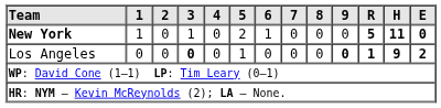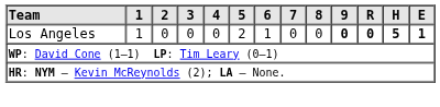 <table border=1 cellspacing=0 width=425 style="margin-left:3em;">
 <tr style="text-align:center; background-color:#e6e6e6;">
 <th align=left width=28%>Team</th>
 <th width=6%>1</th>
 <th width=6%>2</th>
 <th width=6%>3</th>
 <th width=6%>4</th>
 <th width=6%>5</th>
 <th width=6%>6</th>
 <th width=6%>7</th>
 <th width=6%>8</th>
 <th width=6%>9</th>
 <th width=6%>R</th>
 <th width=6%>H</th>
 <th width=6%>E</th>
 </tr>
 <tr style="text-align:center;">
-<td align=left><strong>New York</strong></td>
+<td align=left>Los Angeles</td>
 <td>1</td>
 <td>0</td>
-<td>1</td>
+<td>0</td>
 <td>0</td>
 <td>2</td>
 <td>1</td>
 <td>0</td>
 <td>0</td>
-<td>0</td>
+<td><strong>0</strong></td>
+<td><strong>0</strong></td>
 <td><strong>5</strong></td>
-<td><strong>11</strong></td>
-<td><strong>0</strong></td>
-</tr>
-<tr style="text-align:center;">
-<td align=left>Los Angeles</td>
-<td>0</td>
-<td>0</td>
-<td><strong>0</strong></td>
-<td>0</td>
-<td>1</td>
-<td>0</td>
-<td>0</td>
-<td>0</td>
-<td><strong>0</strong></td>
 <td><strong>1</strong></td>
-<td><strong>9</strong></td>
-<td><strong>2</strong></td>
 </tr>
 <tr style="text-align:left;">
 <td colspan=13><small><strong>WP</strong>: <a href='#'>David Cone</a> (1–1)  <strong>LP</strong>: <a href='#'>Tim Leary</a> (0–1)</small></td>
 </tr>
 <tr style="text-align:left;">
 <td colspan=13><small><strong>HR</strong>: <strong>NYM</strong> – <a href='#'>Kevin McReynolds</a> (2); <strong>LA</strong> – None.</small></td>
 </tr>
 </table>
